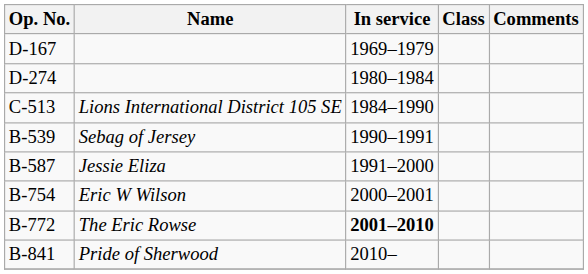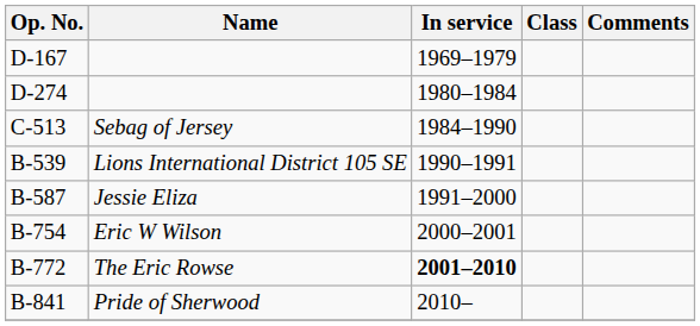 <table class="wikitable">
 <tr>
 <th>Op. No.</th>
 <th>Name</th>
 <th>In service</th>
 <th>Class</th>
 <th>Comments</th>
 </tr>
 <tr>
 <td>D-167</td>
 <td></td>
 <td>1969–1979</td>
 <td></td>
 <td></td>
 </tr>
 <tr>
 <td>D-274</td>
 <td></td>
 <td>1980–1984</td>
 <td></td>
 <td></td>
 </tr>
 <tr>
 <td>C-513</td>
-<td><em>Lions International District 105 SE</em></td>
+<td><em>Sebag of Jersey</em></td>
 <td>1984–1990</td>
 <td></td>
 <td></td>
 </tr>
 <tr>
 <td>B-539</td>
-<td><em>Sebag of Jersey</em></td>
+<td><em>Lions International District 105 SE</em></td>
 <td>1990–1991</td>
 <td></td>
 <td></td>
 </tr>
 <tr>
 <td>B-587</td>
 <td><em>Jessie Eliza</em></td>
 <td>1991–2000</td>
 <td></td>
 <td></td>
 </tr>
 <tr>
 <td>B-754</td>
 <td><em>Eric W Wilson</em></td>
 <td>2000–2001</td>
 <td></td>
 <td></td>
 </tr>
 <tr>
 <td>B-772</td>
 <td><em>The Eric Rowse</em></td>
 <td><strong>2001–2010</strong></td>
 <td></td>
 <td></td>
 </tr>
 <tr>
 <td>B-841</td>
 <td><em>Pride of Sherwood</em></td>
 <td>2010–</td>
 <td></td>
 <td></td>
 </tr>
 <tr>
 </tr>
 </table>
